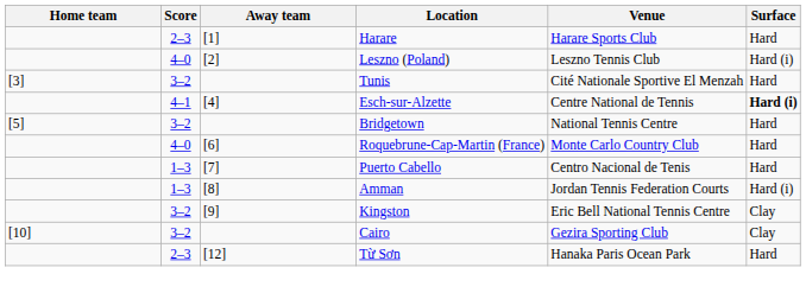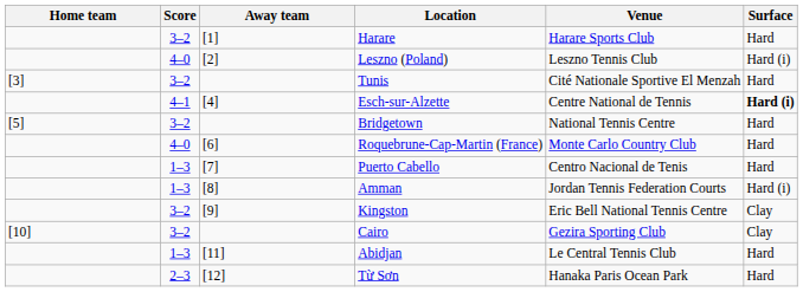 <table class="wikitable nowrap">
 <tr>
 <th width=175>Home team</th>
 <th>Score</th>
 <th width=175>Away team</th>
 <th>Location</th>
 <th>Venue</th>
 <th>Surface</th>
 </tr>
 <tr>
 <td></td>
-<td style="text-align:center;"><a href='#'>2–3</a></td>
+<td style="text-align:center;"><a href='#'>3–2</a></td>
 <td><strong></strong> [1]</td>
 <td><a href='#'>Harare</a></td>
 <td><a href='#'>Harare Sports Club</a></td>
 <td>Hard</td>
 </tr>
 <tr>
 <td><strong></strong></td>
 <td style="text-align:center;"><a href='#'>4–0</a></td>
 <td> [2]</td>
 <td><a href='#'>Leszno</a> (<a href='#'>Poland</a>)</td>
 <td>Leszno Tennis Club</td>
 <td>Hard (i)</td>
 </tr>
 <tr>
 <td><strong></strong> [3]</td>
 <td style="text-align:center;"><a href='#'>3–2</a></td>
 <td></td>
 <td><a href='#'>Tunis</a></td>
 <td>Cité Nationale Sportive El Menzah</td>
 <td>Hard</td>
 </tr>
 <tr>
 <td><strong></strong></td>
 <td style="text-align:center;"><a href='#'>4–1</a></td>
 <td> [4]</td>
 <td><a href='#'>Esch-sur-Alzette</a></td>
 <td>Centre National de Tennis</td>
 <td><strong>Hard (i)</strong></td>
 </tr>
 <tr>
 <td><strong></strong> [5]</td>
 <td style="text-align:center;"><a href='#'>3–2</a></td>
 <td></td>
 <td><a href='#'>Bridgetown</a></td>
 <td>National Tennis Centre</td>
 <td>Hard</td>
 </tr>
 <tr>
 <td><strong></strong></td>
 <td style="text-align:center;"><a href='#'>4–0</a></td>
 <td> [6]</td>
 <td><a href='#'>Roquebrune-Cap-Martin</a> (<a href='#'>France</a>)</td>
 <td><a href='#'>Monte Carlo Country Club</a></td>
 <td>Hard</td>
 </tr>
 <tr>
 <td></td>
 <td style="text-align:center;"><a href='#'>1–3</a></td>
 <td><strong></strong> [7]</td>
 <td><a href='#'>Puerto Cabello</a></td>
 <td>Centro Nacional de Tenis</td>
 <td>Hard</td>
 </tr>
 <tr>
 <td></td>
 <td style="text-align:center;"><a href='#'>1–3</a></td>
 <td><strong></strong> [8]</td>
 <td><a href='#'>Amman</a></td>
 <td>Jordan Tennis Federation Courts</td>
 <td>Hard (i)</td>
 </tr>
 <tr>
 <td><strong></strong></td>
 <td style="text-align:center;"><a href='#'>3–2</a></td>
 <td> [9]</td>
 <td><a href='#'>Kingston</a></td>
 <td>Eric Bell National Tennis Centre</td>
 <td>Clay</td>
 </tr>
 <tr>
 <td><strong></strong> [10]</td>
 <td style="text-align:center;"><a href='#'>3–2</a></td>
 <td></td>
 <td><a href='#'>Cairo</a></td>
 <td><a href='#'>Gezira Sporting Club</a></td>
 <td>Clay</td>
 </tr>
 <tr>
 <td></td>
+<td style="text-align:center;"><a href='#'>1–3</a></td>
+<td><strong></strong> [11]</td>
+<td><a href='#'>Abidjan</a></td>
+<td>Le Central Tennis Club</td>
+<td>Hard</td>
+</tr>
+<tr>
+<td></td>
 <td style="text-align:center;"><a href='#'>2–3</a></td>
 <td><strong></strong> [12]</td>
 <td><a href='#'>Từ Sơn</a></td>
 <td>Hanaka Paris Ocean Park</td>
 <td>Hard</td>
 </tr>
 </table>
